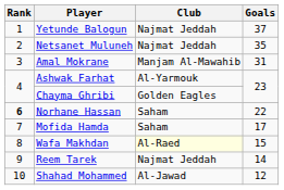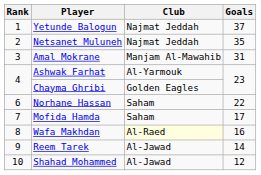 <table class="wikitable" style="text-align:center">
 <tr>
 <th>Rank</th>
 <th>Player</th>
 <th>Club</th>
 <th>Goals</th>
 </tr>
 <tr>
 <td>1</td>
 <td align="left"> <a href='#'>Yetunde Balogun</a></td>
 <td align="left">Najmat Jeddah</td>
 <td>37</td>
 </tr>
 <tr>
 <td>2</td>
 <td align="left"> <a href='#'>Netsanet Muluneh</a></td>
 <td align="left">Najmat Jeddah</td>
 <td>35</td>
 </tr>
 <tr>
 <td>3</td>
 <td align="left"> <a href='#'>Amal Mokrane</a></td>
 <td align="left">Manjam Al-Mawahib</td>
 <td>31</td>
 </tr>
 <tr>
 <td rowspan=2>4</td>
 <td align="left"> <a href='#'>Ashwak Farhat</a></td>
 <td align="left">Al-Yarmouk</td>
 <td rowspan=2>23</td>
 </tr>
 <tr>
 <td align="left"> <a href='#'>Chayma Ghribi</a></td>
 <td align="left">Golden Eagles</td>
 </tr>
 <tr>
-<td><strong>6</strong></td>
+<td>6</td>
 <td align="left"> <a href='#'>Norhane Hassan</a></td>
 <td align="left">Saham</td>
 <td>22</td>
 </tr>
 <tr>
 <td rowspan=1>7</td>
 <td align="left"> <a href='#'>Mofida Hamda</a></td>
 <td align="left">Saham</td>
 <td rowspan=1>17</td>
 </tr>
 <tr>
 <td>8</td>
 <td align="left"> <a href='#'>Wafa Makhdan</a></td>
 <td align="left" style="background: lightyellow;">Al-Raed</td>
-<td>15</td>
+<td>16</td>
 </tr>
 <tr>
 <td rowspan=1>9</td>
 <td align="left"> <a href='#'>Reem Tarek</a></td>
-<td align="left">Najmat Jeddah</td>
+<td align="left">Al-Jawad</td>
 <td rowspan=1>14</td>
 </tr>
 <tr>
 <td rowspan=1>10</td>
 <td align="left"> <a href='#'>Shahad Mohammed</a></td>
 <td align="left">Al-Jawad</td>
 <td rowspan=1>12</td>
 </tr>
 </table>
